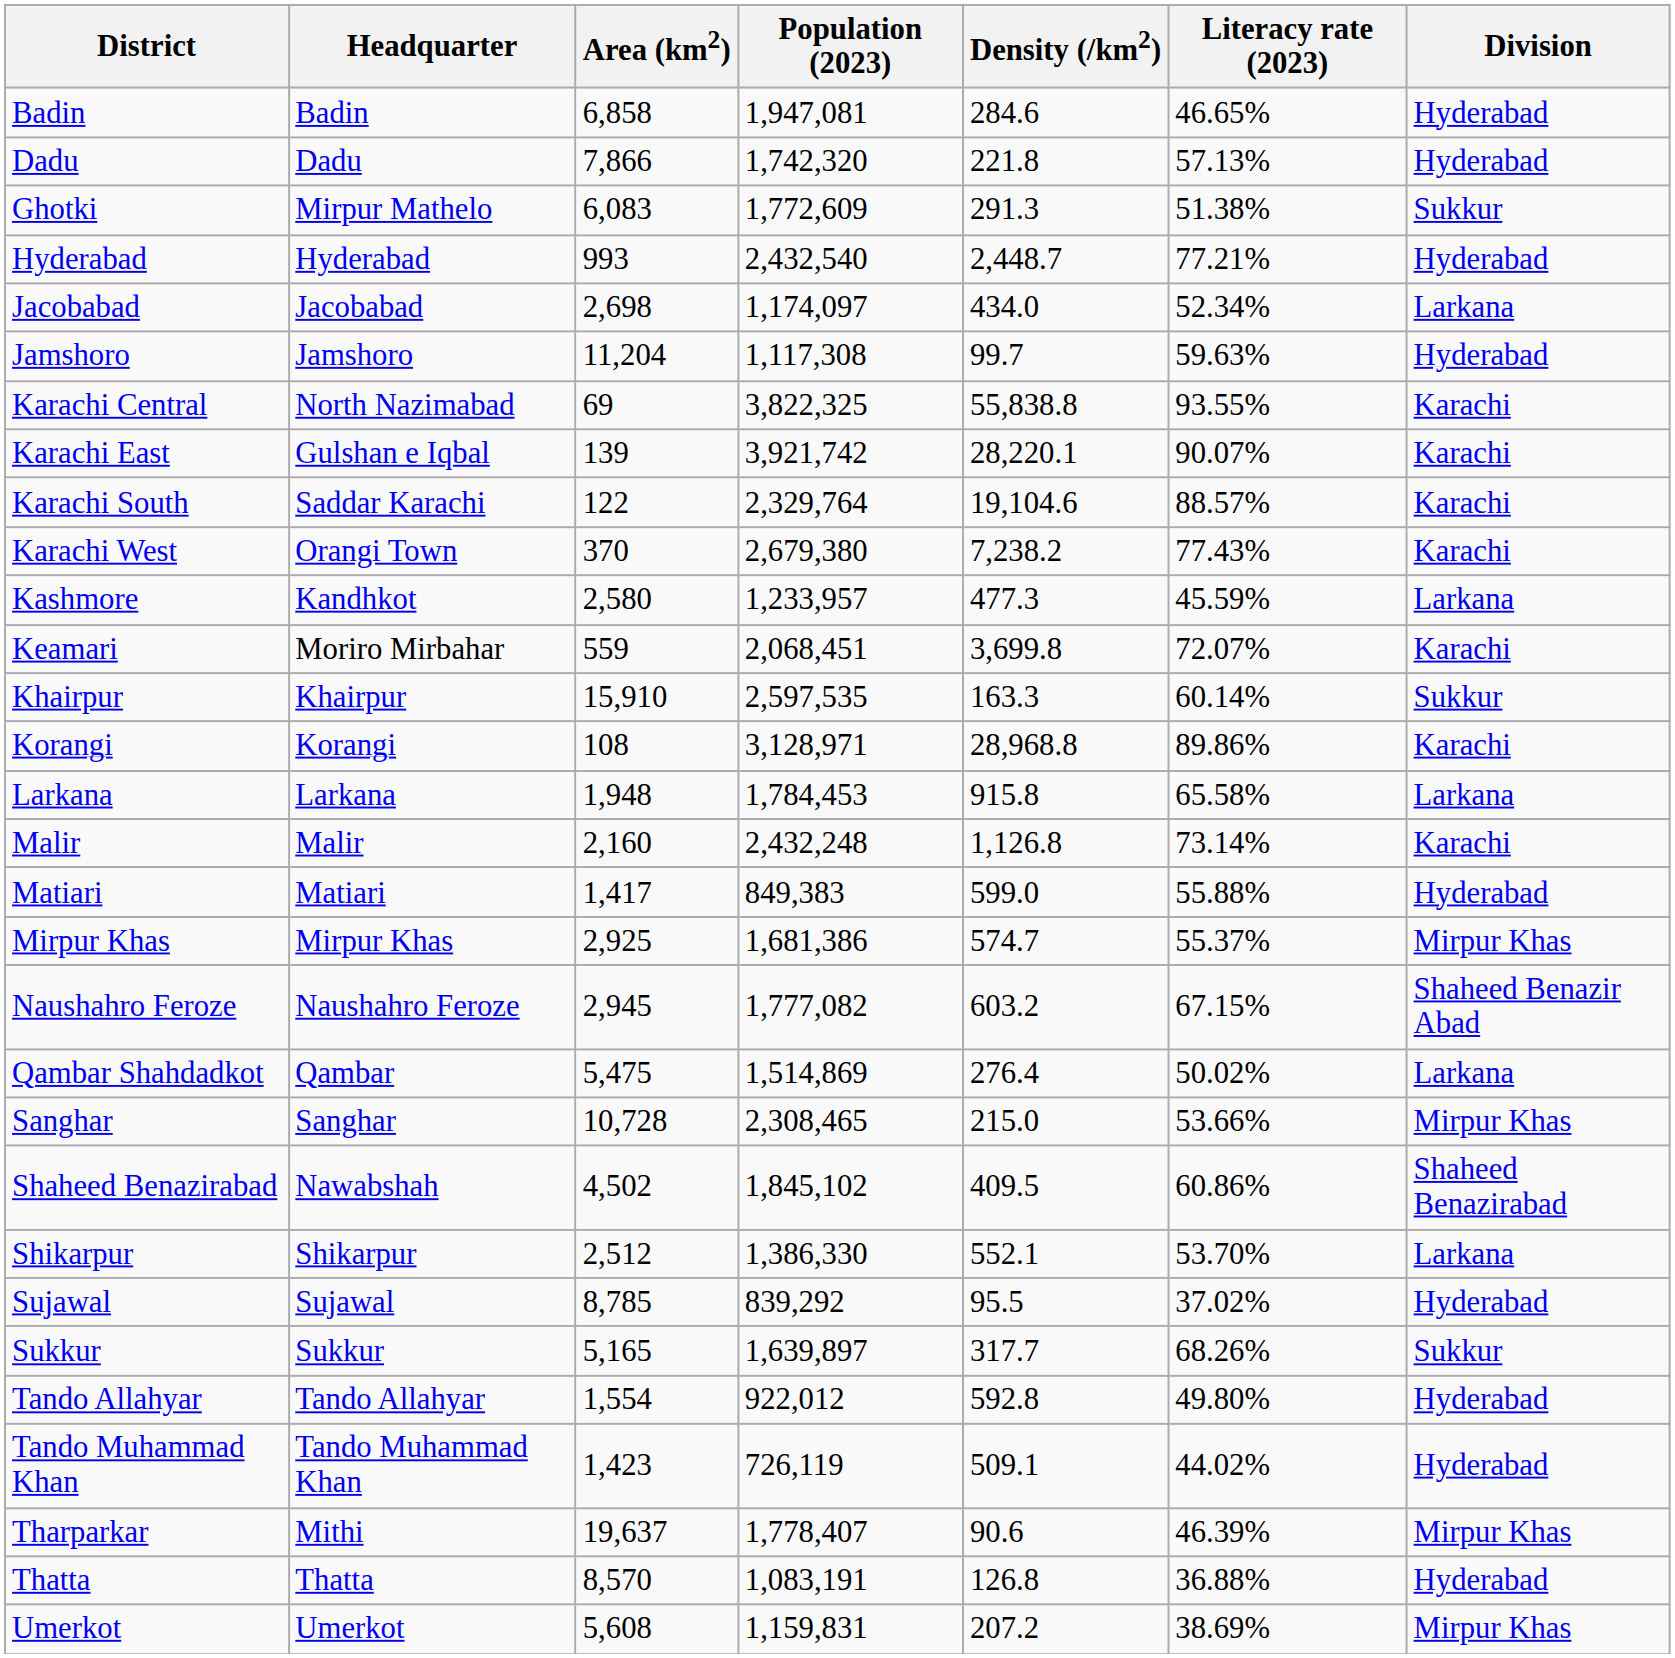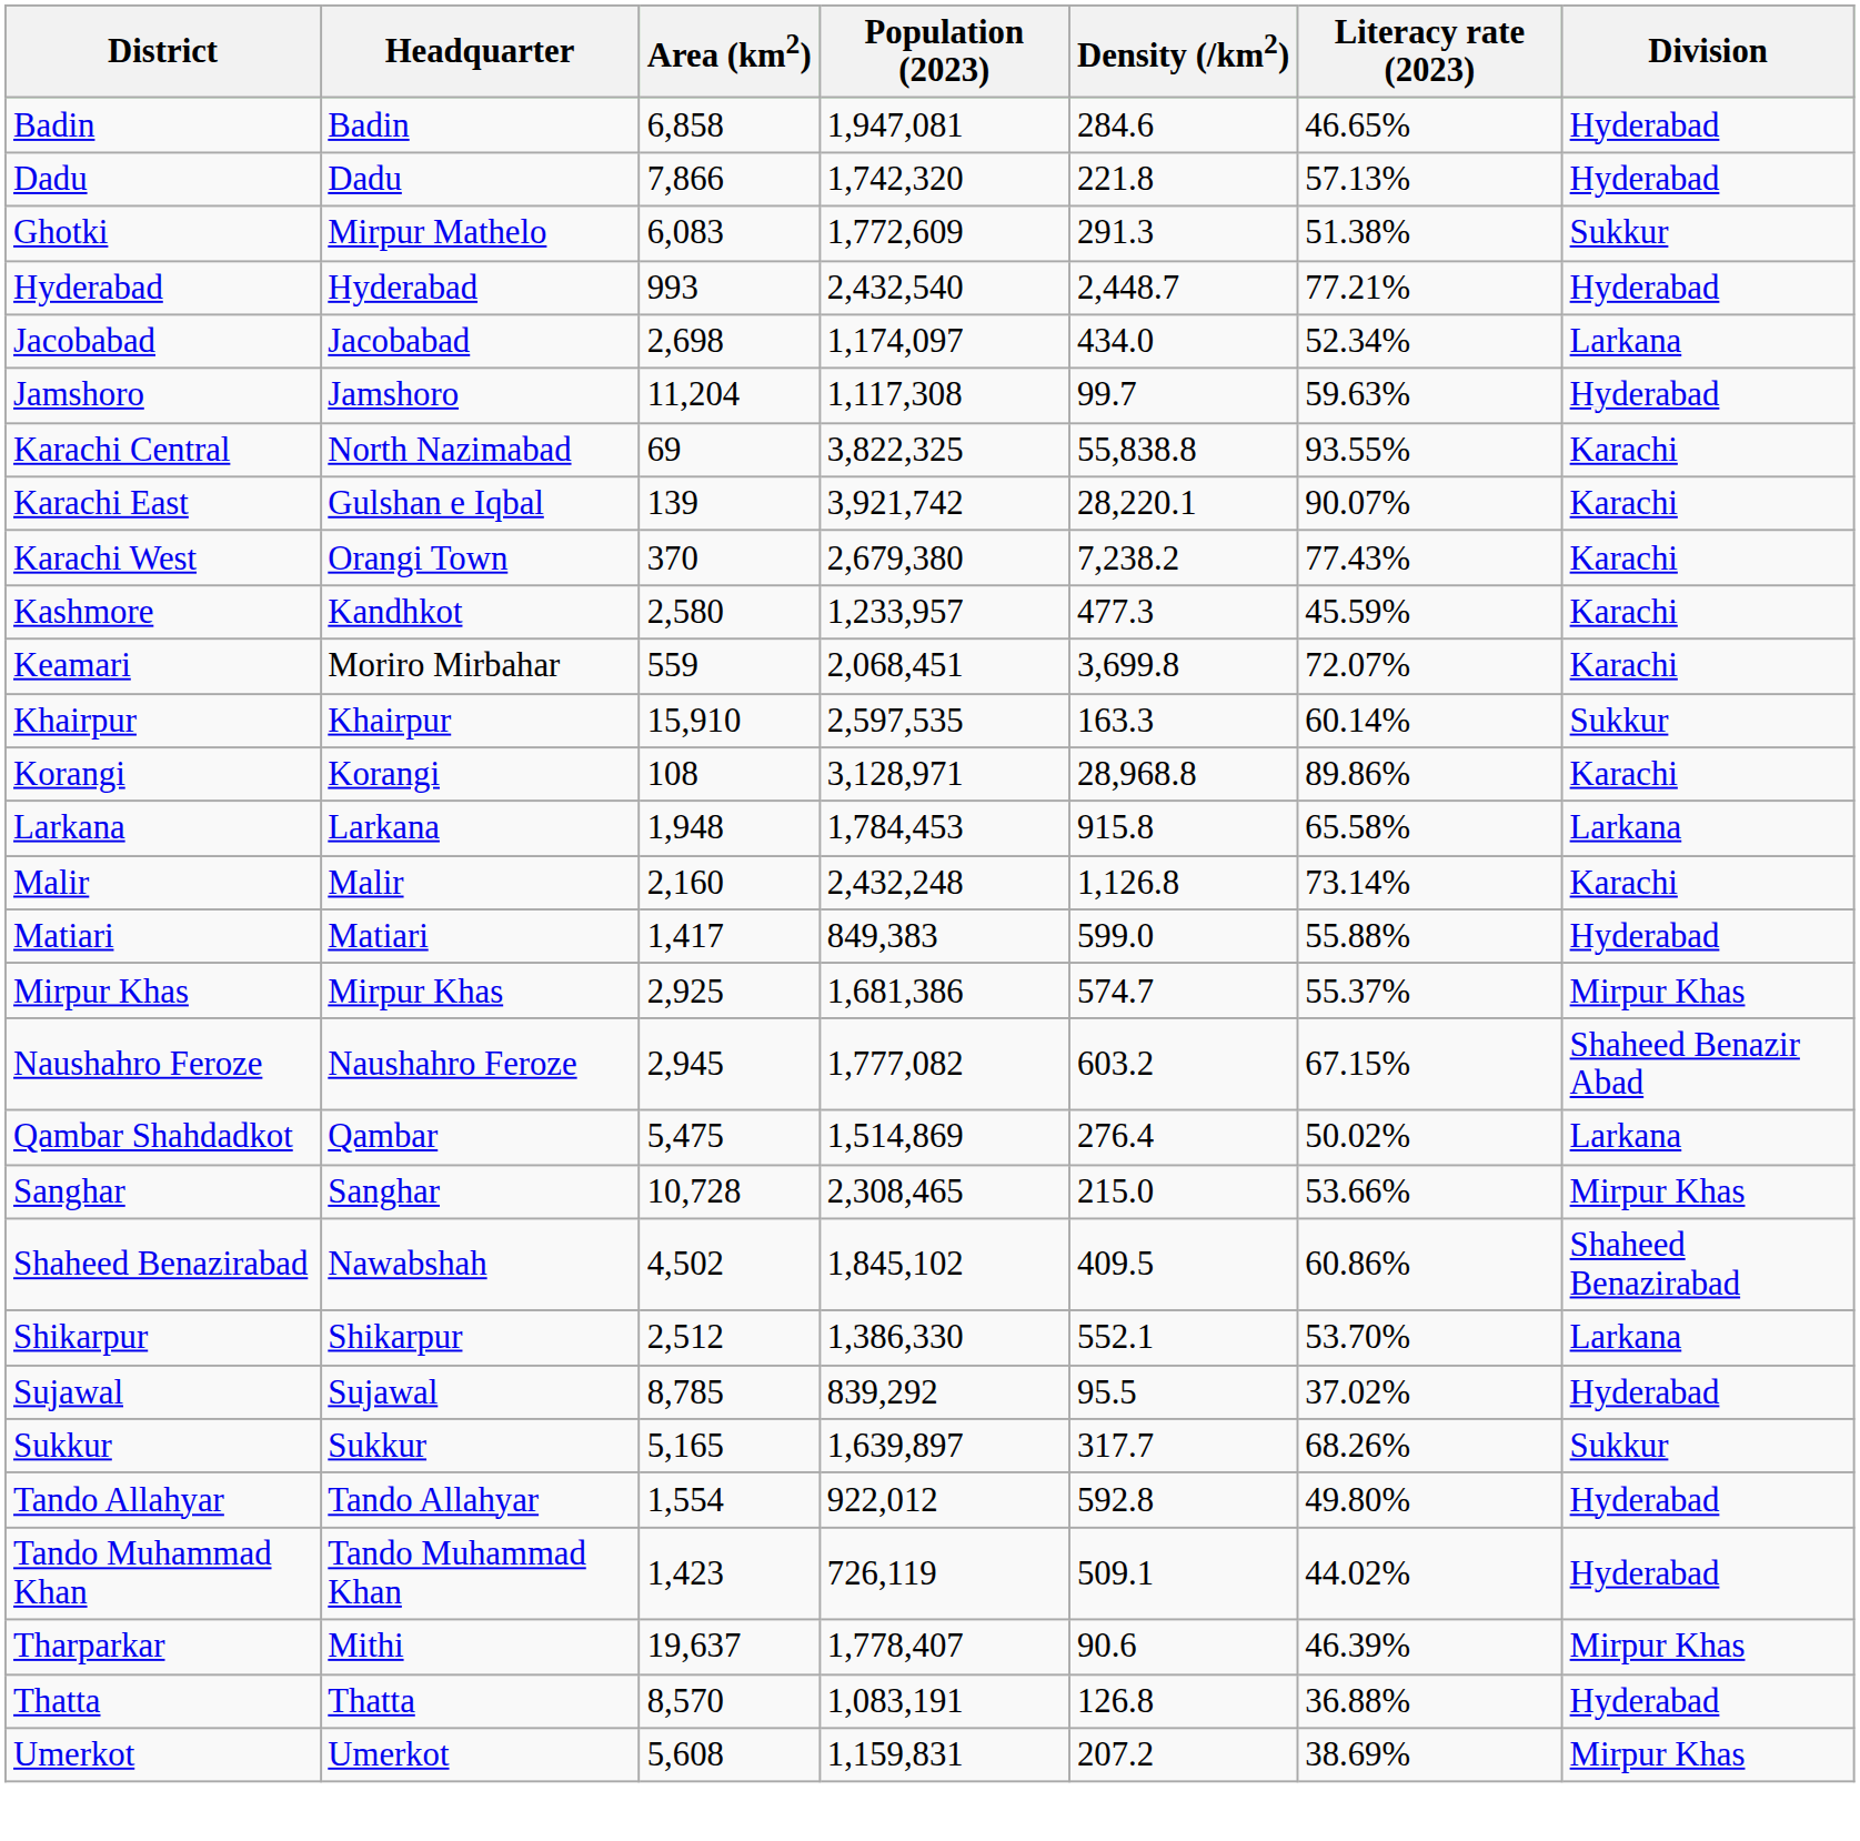 <table class="wikitable sortable static-row-numbers static-row-header-hash">
 <tr style="background:#98fb98;">
 <th>District</th>
 <th>Headquarter</th>
 <th data-sort-type="number">Area (km<sup>2</sup>)</th>
 <th data-sort-type="number">Population (2023)</th>
 <th data-sort-type="number">Density (/km<sup>2</sup>)</th>
 <th>Literacy rate (2023)</th>
 <th>Division</th>
 </tr>
 <tr>
 <td><a href='#'>Badin</a></td>
 <td><a href='#'>Badin</a></td>
 <td>6,858</td>
 <td>1,947,081</td>
 <td>284.6</td>
 <td>46.65%</td>
 <td><a href='#'>Hyderabad</a></td>
 </tr>
 <tr>
 <td><a href='#'>Dadu</a></td>
 <td><a href='#'>Dadu</a></td>
 <td>7,866</td>
 <td>1,742,320</td>
 <td>221.8</td>
 <td>57.13%</td>
 <td><a href='#'>Hyderabad</a></td>
 </tr>
 <tr>
 <td><a href='#'>Ghotki</a></td>
 <td><a href='#'>Mirpur Mathelo</a></td>
 <td>6,083</td>
 <td>1,772,609</td>
 <td>291.3</td>
 <td>51.38%</td>
 <td><a href='#'>Sukkur</a></td>
 </tr>
 <tr>
 <td><a href='#'>Hyderabad</a></td>
 <td><a href='#'>Hyderabad</a></td>
 <td>993</td>
 <td>2,432,540</td>
 <td>2,448.7</td>
 <td>77.21%</td>
 <td><a href='#'>Hyderabad</a></td>
 </tr>
 <tr>
 <td><a href='#'>Jacobabad</a></td>
 <td><a href='#'>Jacobabad</a></td>
 <td>2,698</td>
 <td>1,174,097</td>
 <td>434.0</td>
 <td>52.34%</td>
 <td><a href='#'>Larkana</a></td>
 </tr>
 <tr>
 <td><a href='#'>Jamshoro</a></td>
 <td><a href='#'>Jamshoro</a></td>
 <td>11,204</td>
 <td>1,117,308</td>
 <td>99.7</td>
 <td>59.63%</td>
 <td><a href='#'>Hyderabad</a></td>
 </tr>
 <tr>
 <td><a href='#'>Karachi Central</a></td>
 <td><a href='#'>North Nazimabad</a></td>
 <td>69</td>
 <td>3,822,325</td>
 <td>55,838.8</td>
 <td>93.55%</td>
 <td><a href='#'>Karachi</a></td>
 </tr>
 <tr>
 <td><a href='#'>Karachi East</a></td>
 <td><a href='#'>Gulshan e Iqbal</a></td>
 <td>139</td>
 <td>3,921,742</td>
 <td>28,220.1</td>
 <td>90.07%</td>
 <td><a href='#'>Karachi</a></td>
 </tr>
 <tr>
-<td><a href='#'>Karachi South</a></td>
-<td><a href='#'>Saddar Karachi</a></td>
-<td>122</td>
-<td>2,329,764</td>
-<td>19,104.6</td>
-<td>88.57%</td>
-<td><a href='#'>Karachi</a></td>
-</tr>
-<tr>
 <td><a href='#'>Karachi West</a></td>
 <td><a href='#'>Orangi Town</a></td>
 <td>370</td>
 <td>2,679,380</td>
 <td>7,238.2</td>
 <td>77.43%</td>
 <td><a href='#'>Karachi</a></td>
 </tr>
 <tr>
 <td><a href='#'>Kashmore</a></td>
 <td><a href='#'>Kandhkot</a></td>
 <td>2,580</td>
 <td>1,233,957</td>
 <td>477.3</td>
 <td>45.59%</td>
-<td><a href='#'>Larkana</a></td>
+<td><a href='#'>Karachi</a></td>
 </tr>
 <tr>
 <td><a href='#'>Keamari</a></td>
 <td>Moriro Mirbahar</td>
 <td>559</td>
 <td>2,068,451</td>
 <td>3,699.8</td>
 <td>72.07%</td>
 <td><a href='#'>Karachi</a></td>
 </tr>
 <tr>
 <td><a href='#'>Khairpur</a></td>
 <td><a href='#'>Khairpur</a></td>
 <td>15,910</td>
 <td>2,597,535</td>
 <td>163.3</td>
 <td>60.14%</td>
 <td><a href='#'>Sukkur</a></td>
 </tr>
 <tr>
 <td><a href='#'>Korangi</a></td>
 <td><a href='#'>Korangi</a></td>
 <td>108</td>
 <td>3,128,971</td>
 <td>28,968.8</td>
 <td>89.86%</td>
 <td><a href='#'>Karachi</a></td>
 </tr>
 <tr>
 <td><a href='#'>Larkana</a></td>
 <td><a href='#'>Larkana</a></td>
 <td>1,948</td>
 <td>1,784,453</td>
 <td>915.8</td>
 <td>65.58%</td>
 <td><a href='#'>Larkana</a></td>
 </tr>
 <tr>
 <td><a href='#'>Malir</a></td>
 <td><a href='#'>Malir</a></td>
 <td>2,160</td>
 <td>2,432,248</td>
 <td>1,126.8</td>
 <td>73.14%</td>
 <td><a href='#'>Karachi</a></td>
 </tr>
 <tr>
 <td><a href='#'>Matiari</a></td>
 <td><a href='#'>Matiari</a></td>
 <td>1,417</td>
 <td>849,383</td>
 <td>599.0</td>
 <td>55.88%</td>
 <td><a href='#'>Hyderabad</a></td>
 </tr>
 <tr>
 <td><a href='#'>Mirpur Khas</a></td>
 <td><a href='#'>Mirpur Khas</a></td>
 <td>2,925</td>
 <td>1,681,386</td>
 <td>574.7</td>
 <td>55.37%</td>
 <td><a href='#'>Mirpur Khas</a></td>
 </tr>
 <tr>
 <td><a href='#'>Naushahro Feroze</a></td>
 <td><a href='#'>Naushahro Feroze</a></td>
 <td>2,945</td>
 <td>1,777,082</td>
 <td>603.2</td>
 <td>67.15%</td>
 <td><a href='#'>Shaheed Benazir Abad</a></td>
 </tr>
 <tr>
 <td><a href='#'>Qambar Shahdadkot</a></td>
 <td><a href='#'>Qambar</a></td>
 <td>5,475</td>
 <td>1,514,869</td>
 <td>276.4</td>
 <td>50.02%</td>
 <td><a href='#'>Larkana</a></td>
 </tr>
 <tr>
 <td><a href='#'>Sanghar</a></td>
 <td><a href='#'>Sanghar</a></td>
 <td>10,728</td>
 <td>2,308,465</td>
 <td>215.0</td>
 <td>53.66%</td>
 <td><a href='#'>Mirpur Khas</a></td>
 </tr>
 <tr>
 <td><a href='#'>Shaheed Benazirabad</a></td>
 <td><a href='#'>Nawabshah</a></td>
 <td>4,502</td>
 <td>1,845,102</td>
 <td>409.5</td>
 <td>60.86%</td>
 <td><a href='#'>Shaheed Benazirabad</a></td>
 </tr>
 <tr>
 <td><a href='#'>Shikarpur</a></td>
 <td><a href='#'>Shikarpur</a></td>
 <td>2,512</td>
 <td>1,386,330</td>
 <td>552.1</td>
 <td>53.70%</td>
 <td><a href='#'>Larkana</a></td>
 </tr>
 <tr>
 <td><a href='#'>Sujawal</a></td>
 <td><a href='#'>Sujawal</a></td>
 <td>8,785</td>
 <td>839,292</td>
 <td>95.5</td>
 <td>37.02%</td>
 <td><a href='#'>Hyderabad</a></td>
 </tr>
 <tr>
 <td><a href='#'>Sukkur</a></td>
 <td><a href='#'>Sukkur</a></td>
 <td>5,165</td>
 <td>1,639,897</td>
 <td>317.7</td>
 <td>68.26%</td>
 <td><a href='#'>Sukkur</a></td>
 </tr>
 <tr>
 <td><a href='#'>Tando Allahyar</a></td>
 <td><a href='#'>Tando Allahyar</a></td>
 <td>1,554</td>
 <td>922,012</td>
 <td>592.8</td>
 <td>49.80%</td>
 <td><a href='#'>Hyderabad</a></td>
 </tr>
 <tr>
 <td><a href='#'>Tando Muhammad Khan</a></td>
 <td><a href='#'>Tando Muhammad Khan</a></td>
 <td>1,423</td>
 <td>726,119</td>
 <td>509.1</td>
 <td>44.02%</td>
 <td><a href='#'>Hyderabad</a></td>
 </tr>
 <tr>
 <td><a href='#'>Tharparkar</a></td>
 <td><a href='#'>Mithi</a></td>
 <td>19,637</td>
 <td>1,778,407</td>
 <td>90.6</td>
 <td>46.39%</td>
 <td><a href='#'>Mirpur Khas</a></td>
 </tr>
 <tr>
 <td><a href='#'>Thatta</a></td>
 <td><a href='#'>Thatta</a></td>
 <td>8,570</td>
 <td>1,083,191</td>
 <td>126.8</td>
 <td>36.88%</td>
 <td><a href='#'>Hyderabad</a></td>
 </tr>
 <tr>
 <td><a href='#'>Umerkot</a></td>
 <td><a href='#'>Umerkot</a></td>
 <td>5,608</td>
 <td>1,159,831</td>
 <td>207.2</td>
 <td>38.69%</td>
 <td><a href='#'>Mirpur Khas</a></td>
 </tr>
 </table>
